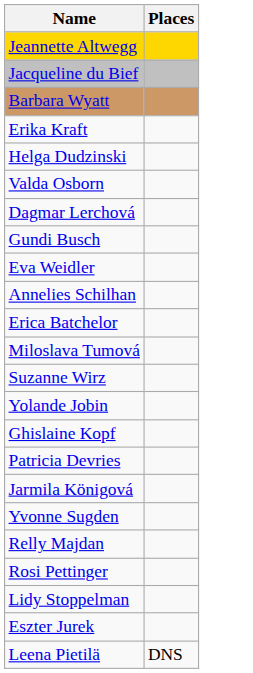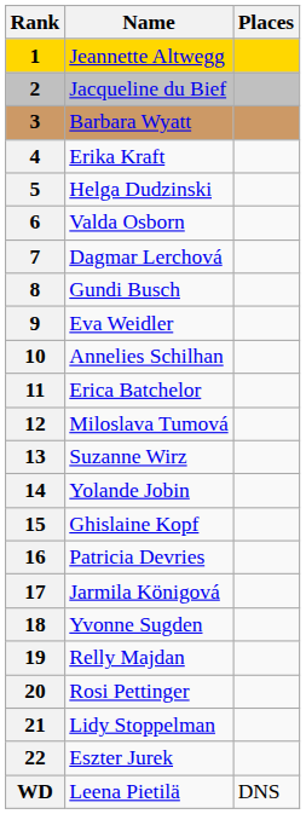 <table class="wikitable">
 <tr>
+<th>Rank</th>
 <th>Name</th>
 <th>Places</th>
 </tr>
 <tr bgcolor="gold">
+<td align="center"><strong>1</strong></td>
 <td> <a href='#'>Jeannette Altwegg</a></td>
 <td></td>
 </tr>
 <tr bgcolor="silver">
+<td align="center"><strong>2</strong></td>
 <td> <a href='#'>Jacqueline du Bief</a></td>
 <td></td>
 </tr>
 <tr bgcolor="cc9966">
+<td align="center"><strong>3</strong></td>
 <td> <a href='#'>Barbara Wyatt</a></td>
 <td></td>
 </tr>
 <tr>
+<th>4</th>
 <td> <a href='#'>Erika Kraft</a></td>
 <td></td>
 </tr>
 <tr>
+<th>5</th>
 <td> <a href='#'>Helga Dudzinski</a></td>
 <td></td>
 </tr>
 <tr>
+<th>6</th>
 <td> <a href='#'>Valda Osborn</a></td>
 <td></td>
 </tr>
 <tr>
+<th>7</th>
 <td> <a href='#'>Dagmar Lerchová</a></td>
 <td></td>
 </tr>
 <tr>
+<th>8</th>
 <td> <a href='#'>Gundi Busch</a></td>
 <td></td>
 </tr>
 <tr>
+<th>9</th>
 <td> <a href='#'>Eva Weidler</a></td>
 <td></td>
 </tr>
 <tr>
+<th>10</th>
 <td> <a href='#'>Annelies Schilhan</a></td>
 <td></td>
 </tr>
 <tr>
+<th>11</th>
 <td> <a href='#'>Erica Batchelor</a></td>
 <td></td>
 </tr>
 <tr>
+<th>12</th>
 <td> <a href='#'>Miloslava Tumová</a></td>
 <td></td>
 </tr>
 <tr>
+<th>13</th>
 <td> <a href='#'>Suzanne Wirz</a></td>
 <td></td>
 </tr>
 <tr>
+<th>14</th>
 <td> <a href='#'>Yolande Jobin</a></td>
 <td></td>
 </tr>
 <tr>
+<th>15</th>
 <td> <a href='#'>Ghislaine Kopf</a></td>
 <td></td>
 </tr>
 <tr>
+<th>16</th>
 <td> <a href='#'>Patricia Devries</a></td>
 <td></td>
 </tr>
 <tr>
+<th>17</th>
 <td> <a href='#'>Jarmila Königová</a></td>
 <td></td>
 </tr>
 <tr>
+<th>18</th>
 <td> <a href='#'>Yvonne Sugden</a></td>
 <td></td>
 </tr>
 <tr>
+<th>19</th>
 <td> <a href='#'>Relly Majdan</a></td>
 <td></td>
 </tr>
 <tr>
+<th>20</th>
 <td> <a href='#'>Rosi Pettinger</a></td>
 <td></td>
 </tr>
 <tr>
+<th>21</th>
 <td> <a href='#'>Lidy Stoppelman</a></td>
 <td></td>
 </tr>
 <tr>
+<th>22</th>
 <td> <a href='#'>Eszter Jurek</a></td>
 <td></td>
 </tr>
 <tr>
+<th>WD</th>
 <td> <a href='#'>Leena Pietilä</a></td>
 <td>DNS</td>
 </tr>
 </table>
